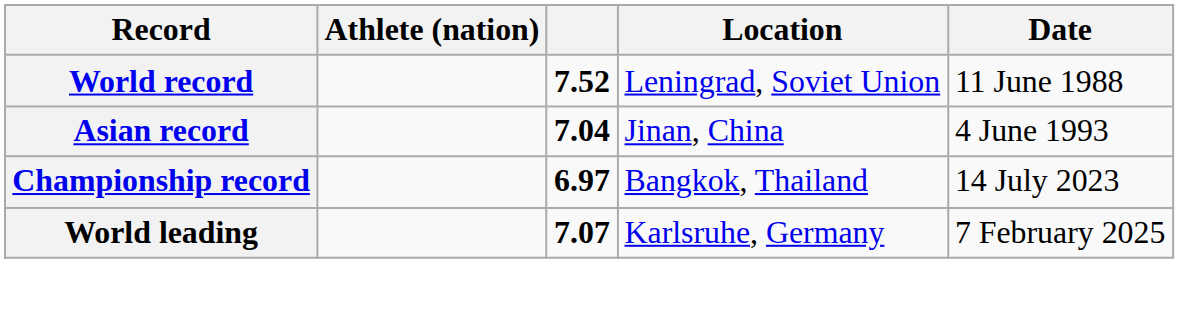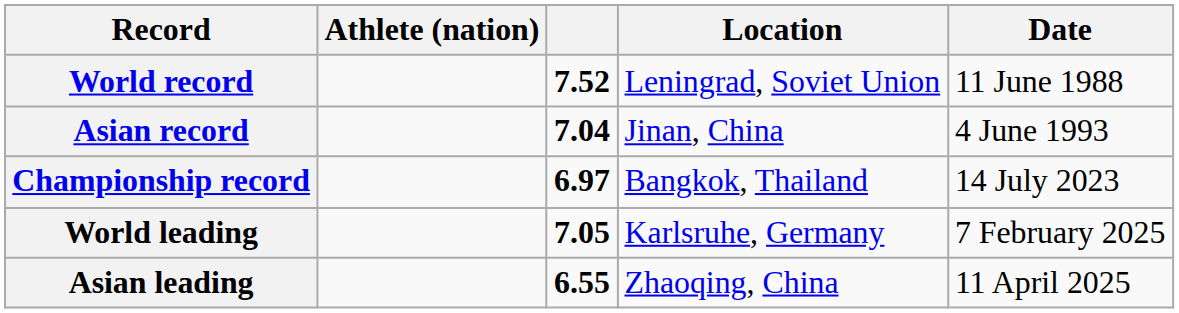 <table class="wikitable">
 <tr>
 <th scope="col">Record</th>
 <th scope="col">Athlete (nation)</th>
 <th scope="col"></th>
 <th scope="col">Location</th>
 <th scope="col">Date</th>
 </tr>
 <tr>
 <th scope="row"><a href='#'>World record</a></th>
 <td></td>
 <td align="center"><strong>7.52</strong></td>
 <td><a href='#'>Leningrad</a>, <a href='#'>Soviet Union</a></td>
 <td>11 June 1988</td>
 </tr>
 <tr>
 <th scope="row"><a href='#'>Asian record</a></th>
 <td></td>
 <td align="center"><strong>7.04</strong></td>
 <td><a href='#'>Jinan</a>, <a href='#'>China</a></td>
 <td>4 June 1993</td>
 </tr>
 <tr>
 <th scope="row"><a href='#'>Championship record</a></th>
 <td></td>
 <td align="center"><strong>6.97</strong></td>
 <td><a href='#'>Bangkok</a>, <a href='#'>Thailand</a></td>
 <td>14 July 2023</td>
 </tr>
 <tr>
 <th scope="row">World leading</th>
 <td></td>
-<td align="center"><strong>7.07</strong></td>
+<td align="center"><strong>7.05</strong></td>
 <td><a href='#'>Karlsruhe</a>, <a href='#'>Germany</a></td>
 <td>7 February 2025</td>
 </tr>
+<tr>
+<th scope="row">Asian leading</th>
+<td></td>
+<td align="center"><strong>6.55</strong></td>
+<td><a href='#'>Zhaoqing</a>, <a href='#'>China</a></td>
+<td>11 April 2025</td>
+</tr>
 </table>
